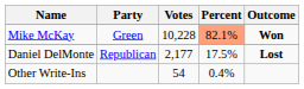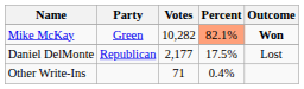 <table class=wikitable style="text-align:center">
 <tr>
 <th>Name</th>
 <th>Party</th>
 <th>Votes</th>
 <th>Percent</th>
 <th>Outcome</th>
 </tr>
 <tr>
 </tr>
 <tr>
 <td align=left><a href='#'>Mike McKay</a></td>
 <td><a href='#'>Green</a></td>
-<td>10,228</td>
+<td>10,282</td>
 <td style="background: lightsalmon;">82.1%</td>
 <td><strong>Won</strong></td>
 </tr>
 <tr>
 </tr>
 <tr>
 <td align=left>Daniel DelMonte</td>
 <td><a href='#'>Republican</a></td>
 <td>2,177</td>
 <td>17.5%</td>
-<td><strong>Lost</strong></td>
+<td>Lost</td>
 </tr>
 <tr>
 <td align=left>Other Write-Ins</td>
 <td></td>
-<td>54</td>
+<td>71</td>
 <td>0.4%</td>
 <td></td>
 </tr>
 </table>
